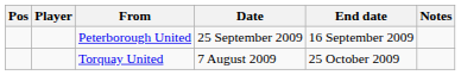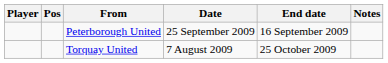 <table class="wikitable">
 <tr>
+<th>Player</th>
 <th>Pos</th>
-<th>Player</th>
 <th>From</th>
 <th>Date</th>
 <th>End date</th>
 <th>Notes</th>
 </tr>
 <tr --->
 <td></td>
 <td></td>
 <td><a href='#'>Peterborough United</a></td>
 <td>25 September 2009</td>
 <td>16 September 2009</td>
 <td></td>
 </tr>
 <tr --->
 <td></td>
 <td></td>
 <td><a href='#'>Torquay United</a></td>
 <td>7 August 2009</td>
 <td>25 October 2009</td>
 <td></td>
 </tr>
 </table>
